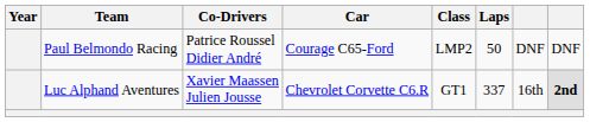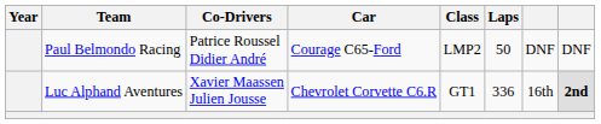 <table class="wikitable" style="text-align:center; font-size:90%">
 <tr>
 <th>Year</th>
 <th>Team</th>
 <th>Co-Drivers</th>
 <th>Car</th>
 <th>Class</th>
 <th>Laps</th>
 <th></th>
 <th></th>
 </tr>
 <tr>
 <th></th>
 <td align="left"> <a href='#'>Paul Belmondo</a> Racing</td>
 <td align="left"> Patrice Roussel<br> <a href='#'>Didier André</a></td>
 <td align="left"><a href='#'>Courage</a> C65-<a href='#'>Ford</a></td>
 <td>LMP2</td>
 <td>50</td>
 <td>DNF</td>
 <td>DNF</td>
 </tr>
 <tr>
 <th></th>
 <td align="left"> <a href='#'>Luc Alphand</a> Aventures</td>
 <td align="left"> <a href='#'>Xavier Maassen</a><br> <a href='#'>Julien Jousse</a></td>
 <td align="left"><a href='#'>Chevrolet Corvette C6.R</a></td>
 <td>GT1</td>
-<td>337</td>
+<td>336</td>
 <td>16th</td>
 <td style="background:#DFDFDF;"><strong>2nd</strong></td>
 </tr>
 <tr>
 <th colspan="8"></th>
 </tr>
 </table>
